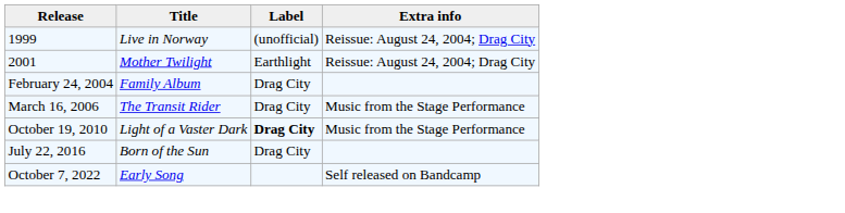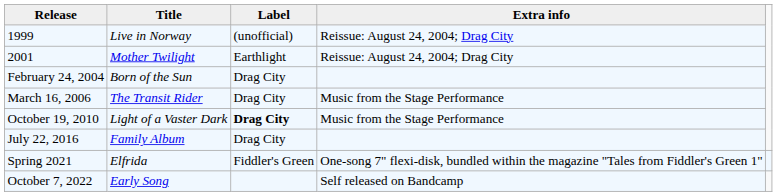 <table class="wikitable">
 <tr>
 <th style="background:#efefef;">Release</th>
 <th style="background:#efefef;">Title</th>
 <th style="background:#efefef;">Label</th>
 <th style="background:#efefef;">Extra info</th>
 </tr>
 <tr style="background:#f0f8ff;">
 <td>1999</td>
 <td><em>Live in Norway</em></td>
 <td>(unofficial)</td>
 <td>Reissue: August 24, 2004; <a href='#'>Drag City</a></td>
 </tr>
 <tr style="background:#f0f8ff;">
 <td>2001</td>
 <td><em><a href='#'>Mother Twilight</a></em></td>
 <td>Earthlight</td>
 <td>Reissue: August 24, 2004; Drag City</td>
 </tr>
 <tr style="background:#f0f8ff;">
 <td>February 24, 2004</td>
-<td><em><a href='#'>Family Album</a></em></td>
+<td><em>Born of the Sun</em></td>
 <td>Drag City</td>
 <td></td>
 </tr>
 <tr style="background:#f0f8ff;">
 <td>March 16, 2006</td>
 <td><em><a href='#'>The Transit Rider</a></em></td>
 <td>Drag City</td>
 <td>Music from the Stage Performance</td>
 </tr>
 <tr style="background:#f0f8ff;">
 <td>October 19, 2010</td>
 <td><em>Light of a Vaster Dark</em></td>
 <td><strong>Drag City</strong></td>
 <td>Music from the Stage Performance</td>
 </tr>
 <tr style="background:#f0f8ff;">
 <td>July 22, 2016</td>
-<td><em>Born of the Sun</em></td>
+<td><em><a href='#'>Family Album</a></em></td>
 <td>Drag City</td>
+<td></td>
+</tr>
+<tr style="background:#f0f8ff;">
+<td>Spring 2021</td>
+<td><em>Elfrida</em></td>
+<td>Fiddler's Green</td>
+<td>One-song 7" flexi-disk, bundled within the magazine "Tales from Fiddler's Green 1"</td>
 <td></td>
 </tr>
 <tr style="background:#f0f8ff;">
 <td>October 7, 2022</td>
 <td><em><a href='#'>Early Song</a></em></td>
 <td></td>
 <td>Self released on Bandcamp</td>
 </tr>
 </table>
